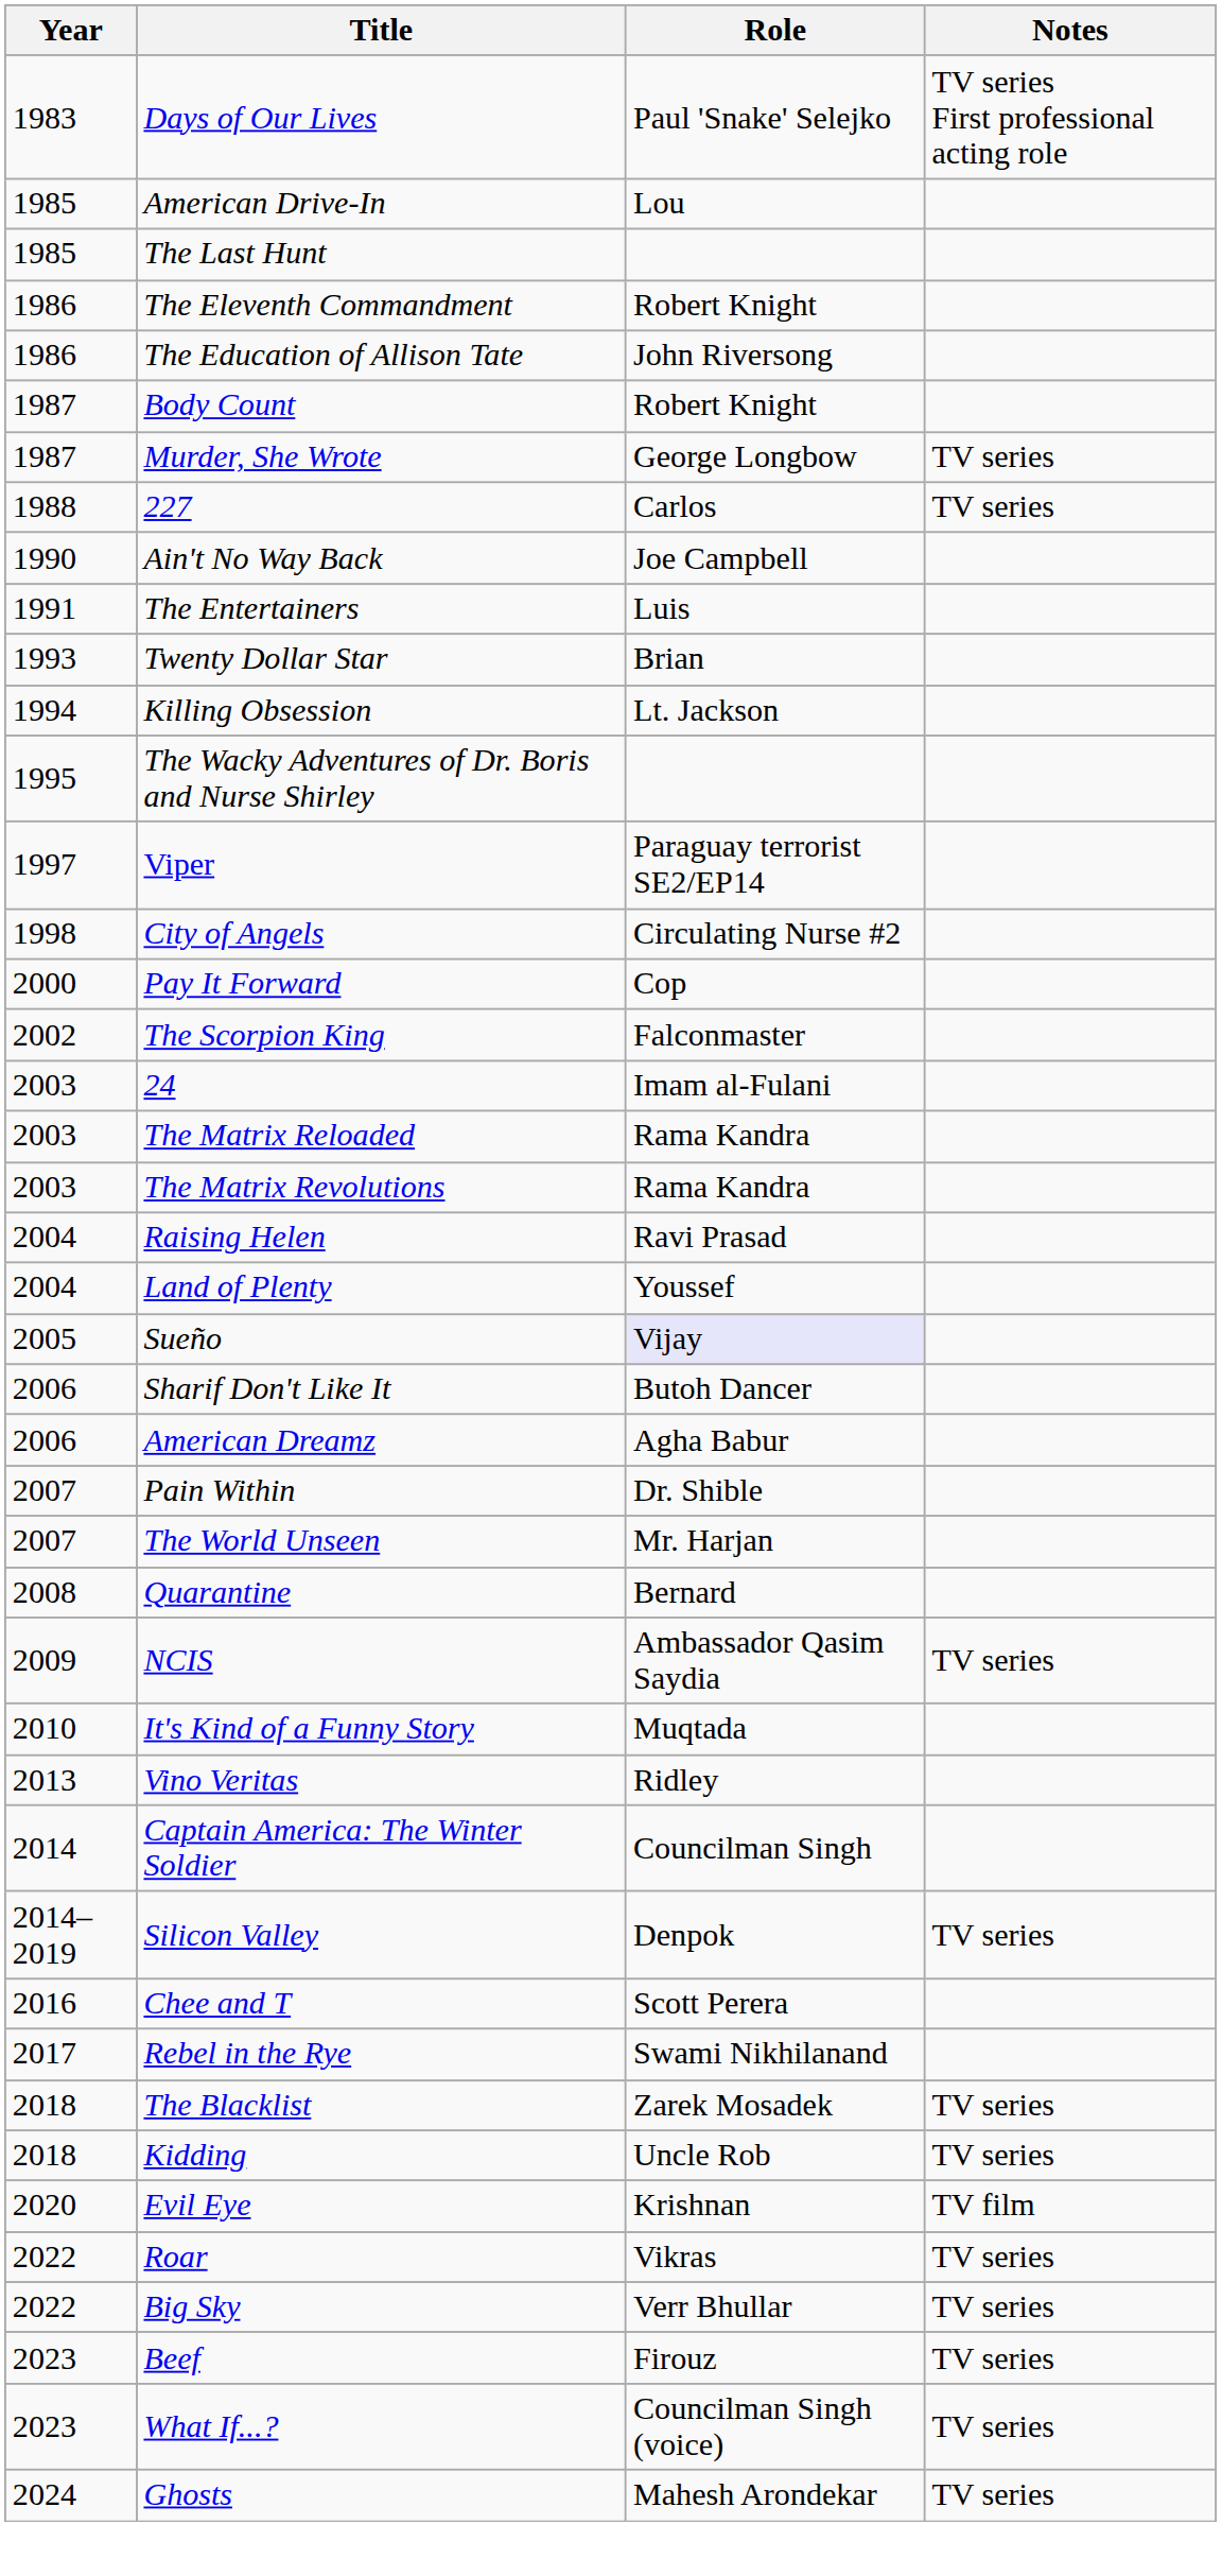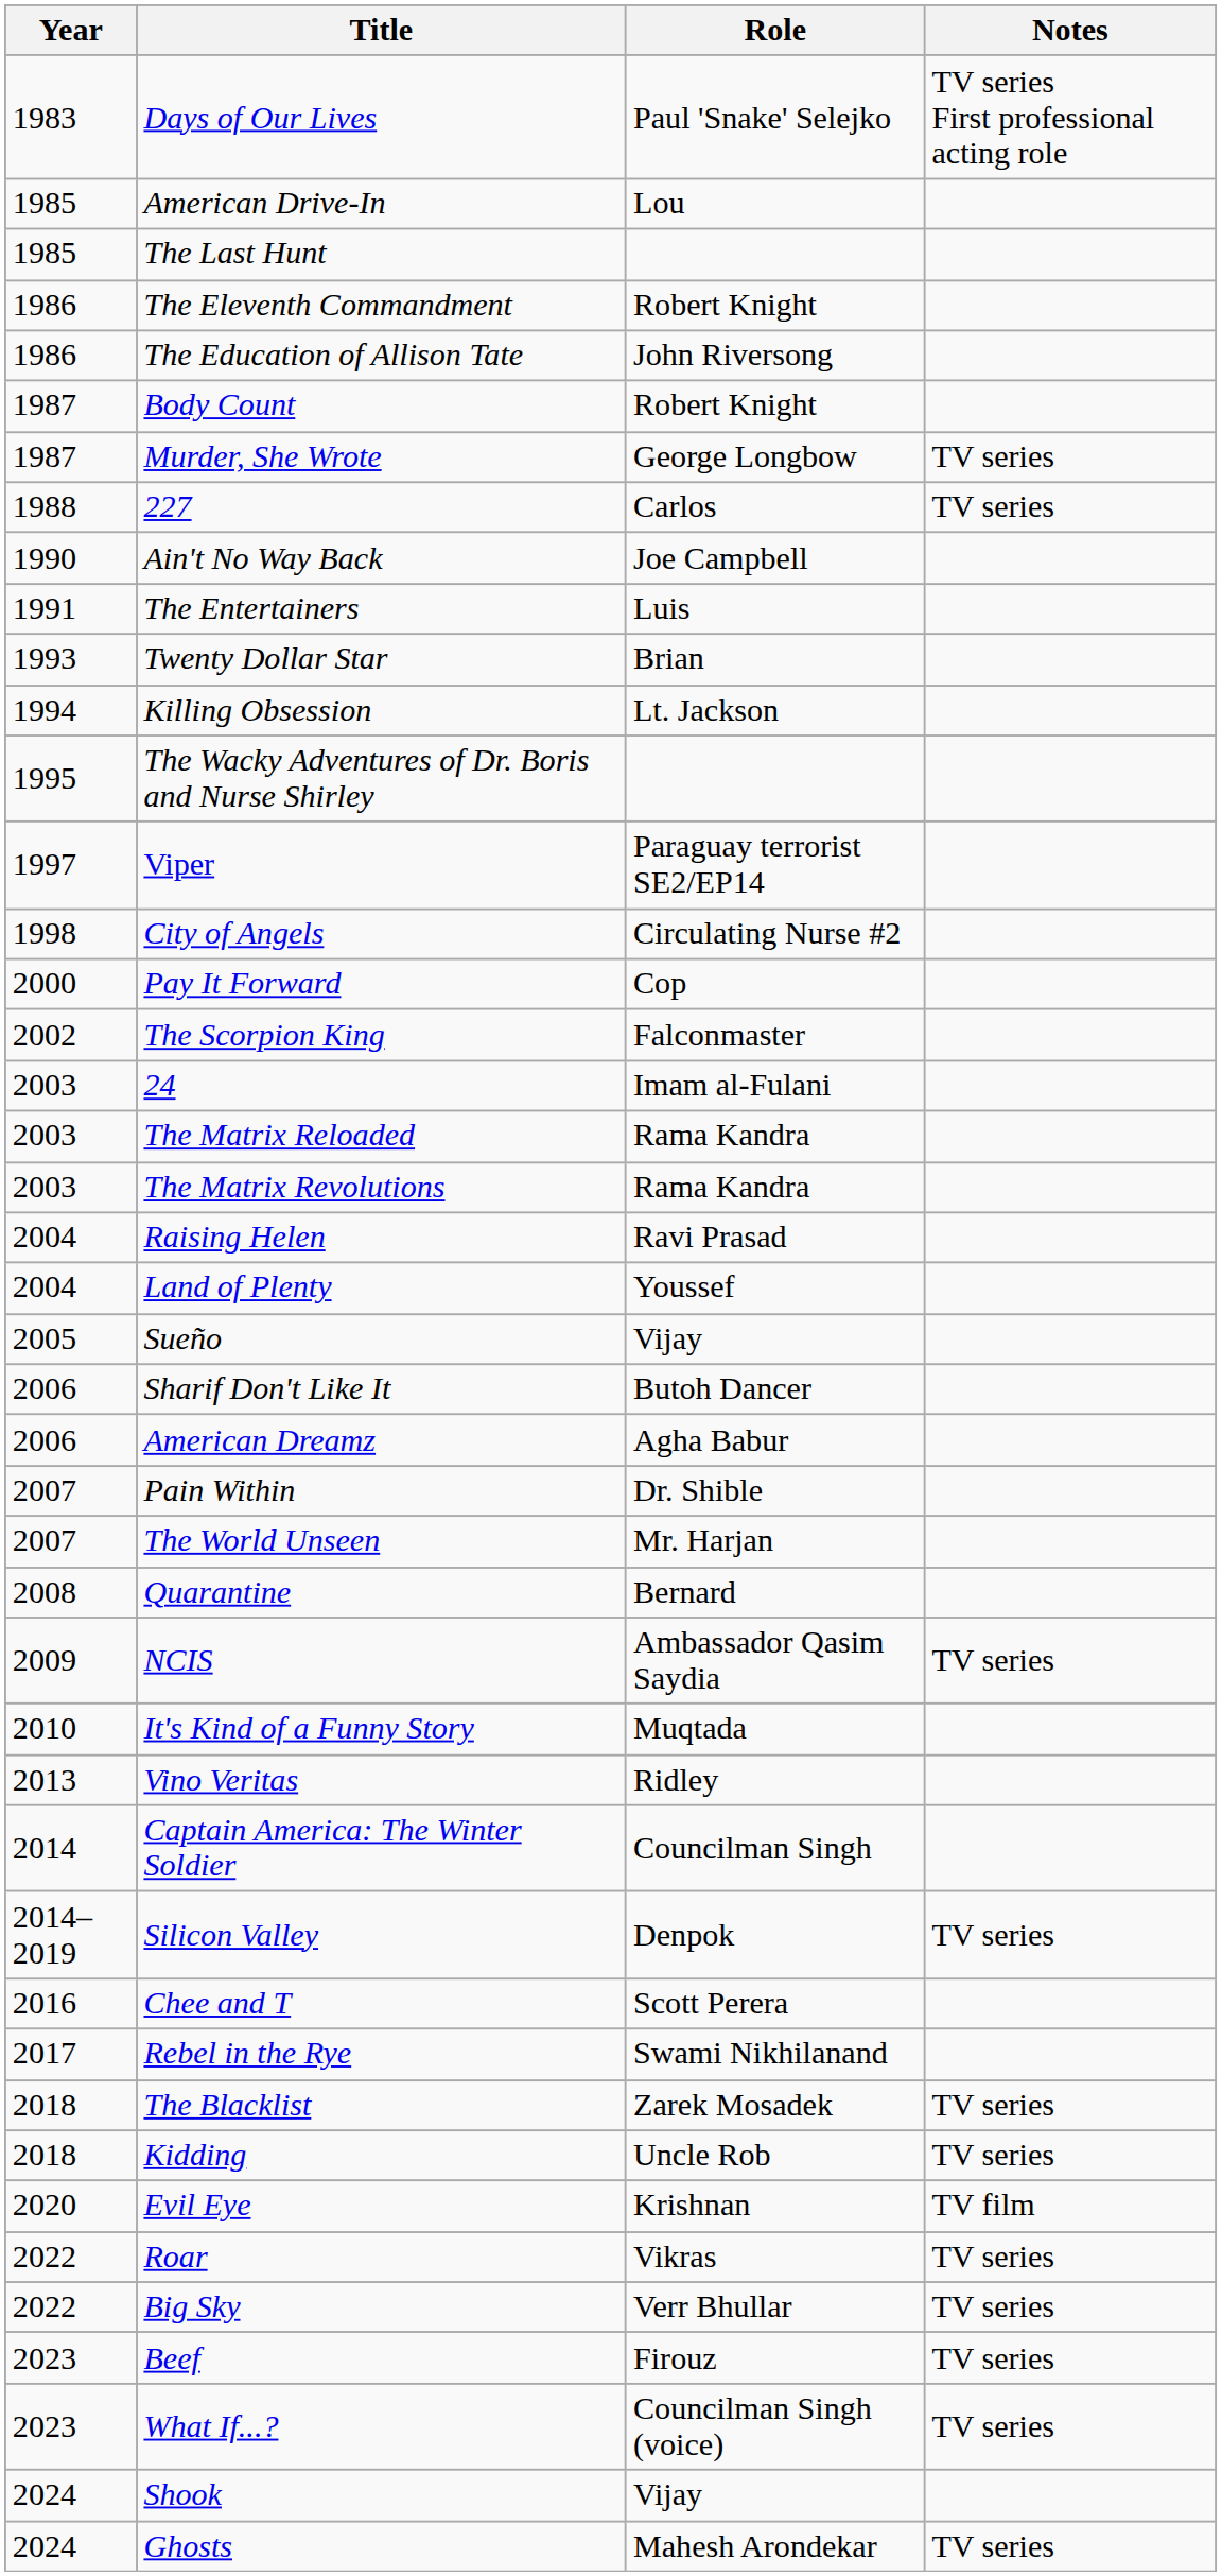 <table class="wikitable sortable">
 <tr>
 <th>Year</th>
 <th>Title</th>
 <th>Role</th>
 <th class="unsortable">Notes</th>
 </tr>
 <tr>
 <td>1983</td>
 <td><em><a href='#'>Days of Our Lives</a></em></td>
 <td>Paul 'Snake' Selejko</td>
 <td>TV series<br>First professional acting role</td>
 </tr>
 <tr>
 <td>1985</td>
 <td><em>American Drive-In</em></td>
 <td>Lou</td>
 <td></td>
 </tr>
 <tr>
 <td>1985</td>
 <td><em>The Last Hunt</em></td>
 <td></td>
 <td></td>
 </tr>
 <tr>
 <td>1986</td>
 <td><em>The Eleventh Commandment</em></td>
 <td>Robert Knight</td>
 <td></td>
 </tr>
 <tr>
 <td>1986</td>
 <td><em>The Education of Allison Tate</em></td>
 <td>John Riversong</td>
 <td></td>
 </tr>
 <tr>
 <td>1987</td>
 <td><em><a href='#'>Body Count</a></em></td>
 <td>Robert Knight</td>
 <td></td>
 </tr>
 <tr>
 <td>1987</td>
 <td><em><a href='#'>Murder, She Wrote</a></em></td>
 <td>George Longbow</td>
 <td>TV series</td>
 </tr>
 <tr>
 <td>1988</td>
 <td><em><a href='#'>227</a></em></td>
 <td>Carlos</td>
 <td>TV series</td>
 </tr>
 <tr>
 <td>1990</td>
 <td><em>Ain't No Way Back</em></td>
 <td>Joe Campbell</td>
 <td></td>
 </tr>
 <tr>
 <td>1991</td>
 <td><em>The Entertainers</em></td>
 <td>Luis</td>
 <td></td>
 </tr>
 <tr>
 <td>1993</td>
 <td><em>Twenty Dollar Star</em></td>
 <td>Brian</td>
 <td></td>
 </tr>
 <tr>
 <td>1994</td>
 <td><em>Killing Obsession</em></td>
 <td>Lt. Jackson</td>
 <td></td>
 </tr>
 <tr>
 <td>1995</td>
 <td><em>The Wacky Adventures of Dr. Boris and Nurse Shirley</em></td>
 <td></td>
 <td></td>
 </tr>
 <tr>
 <td>1997</td>
 <td><em><a href='#'></em>Viper<em></a></em></td>
 <td>Рaraguay terrorist SE2/EP14</td>
 <td></td>
 </tr>
 <tr>
 <td>1998</td>
 <td><em><a href='#'>City of Angels</a></em></td>
 <td>Circulating Nurse #2</td>
 <td></td>
 </tr>
 <tr>
 <td>2000</td>
 <td><em><a href='#'>Pay It Forward</a></em></td>
 <td>Cop</td>
 <td></td>
 </tr>
 <tr>
 <td>2002</td>
 <td><em><a href='#'>The Scorpion King</a></em></td>
 <td>Falconmaster</td>
 <td></td>
 </tr>
 <tr>
 <td>2003</td>
 <td><em><a href='#'>24</a></em></td>
 <td>Imam al-Fulani</td>
 <td></td>
 </tr>
 <tr>
 <td>2003</td>
 <td><em><a href='#'>The Matrix Reloaded</a></em></td>
 <td>Rama Kandra</td>
 <td></td>
 </tr>
 <tr>
 <td>2003</td>
 <td><em><a href='#'>The Matrix Revolutions</a></em></td>
 <td>Rama Kandra</td>
 <td></td>
 </tr>
 <tr>
 <td>2004</td>
 <td><em><a href='#'>Raising Helen</a></em></td>
 <td>Ravi Prasad</td>
 <td></td>
 </tr>
 <tr>
 <td>2004</td>
 <td><em><a href='#'>Land of Plenty</a></em></td>
 <td>Youssef</td>
 <td></td>
 </tr>
 <tr>
 <td>2005</td>
 <td><em>Sueño</em></td>
-<td style="background: lavender;">Vijay</td>
+<td>Vijay</td>
 <td></td>
 </tr>
 <tr>
 <td>2006</td>
 <td><em>Sharif Don't Like It</em></td>
 <td>Butoh Dancer</td>
 <td></td>
 </tr>
 <tr>
 <td>2006</td>
 <td><em><a href='#'>American Dreamz</a></em></td>
 <td>Agha Babur</td>
 <td></td>
 </tr>
 <tr>
 <td>2007</td>
 <td><em>Pain Within</em></td>
 <td>Dr. Shible</td>
 <td></td>
 </tr>
 <tr>
 <td>2007</td>
 <td><em><a href='#'>The World Unseen</a></em></td>
 <td>Mr. Harjan</td>
 <td></td>
 </tr>
 <tr>
 <td>2008</td>
 <td><em><a href='#'>Quarantine</a></em></td>
 <td>Bernard</td>
 <td></td>
 </tr>
 <tr>
 <td>2009</td>
 <td><em><a href='#'>NCIS</a></em></td>
 <td>Ambassador Qasim Saydia</td>
 <td>TV series</td>
 </tr>
 <tr>
 <td>2010</td>
 <td><em><a href='#'>It's Kind of a Funny Story</a></em></td>
 <td>Muqtada</td>
 <td></td>
 </tr>
 <tr>
 <td>2013</td>
 <td><em><a href='#'>Vino Veritas</a></em></td>
 <td>Ridley</td>
 <td></td>
 </tr>
 <tr>
 <td>2014</td>
 <td><em><a href='#'>Captain America: The Winter Soldier</a></em></td>
 <td>Councilman Singh</td>
 <td></td>
 </tr>
 <tr>
 <td>2014–2019</td>
 <td><em><a href='#'>Silicon Valley</a></em></td>
 <td>Denpok</td>
 <td>TV series</td>
 </tr>
 <tr>
 <td>2016</td>
 <td><em><a href='#'>Chee and T</a></em></td>
 <td>Scott Perera</td>
 <td></td>
 </tr>
 <tr>
 <td>2017</td>
 <td><em><a href='#'>Rebel in the Rye</a></em></td>
 <td>Swami Nikhilanand</td>
 <td></td>
 </tr>
 <tr>
 <td>2018</td>
 <td><em><a href='#'>The Blacklist</a></em></td>
 <td>Zarek Mosadek</td>
 <td>TV series</td>
 </tr>
 <tr>
 <td>2018</td>
 <td><em><a href='#'>Kidding</a></em></td>
 <td>Uncle Rob</td>
 <td>TV series</td>
 </tr>
 <tr>
 <td>2020</td>
 <td><em><a href='#'>Evil Eye</a></em></td>
 <td>Krishnan</td>
 <td>TV film</td>
 </tr>
 <tr>
 <td>2022</td>
 <td><em><a href='#'>Roar</a></em></td>
 <td>Vikras</td>
 <td>TV series</td>
 </tr>
 <tr>
 <td>2022</td>
 <td><em><a href='#'>Big Sky</a></em></td>
 <td>Verr Bhullar</td>
 <td>TV series</td>
 </tr>
 <tr>
 <td>2023</td>
 <td><em><a href='#'>Beef</a></em></td>
 <td>Firouz</td>
 <td>TV series</td>
 </tr>
 <tr>
 <td>2023</td>
 <td><em><a href='#'>What If...?</a></em></td>
 <td>Councilman Singh (voice)</td>
 <td>TV series</td>
 </tr>
 <tr>
 <td>2024</td>
+<td><em><a href='#'>Shook</a></em></td>
+<td>Vijay</td>
+<td></td>
+</tr>
+<tr>
+<td>2024</td>
 <td><em><a href='#'>Ghosts</a></em></td>
 <td>Mahesh Arondekar</td>
 <td>TV series</td>
 </tr>
 </table>
